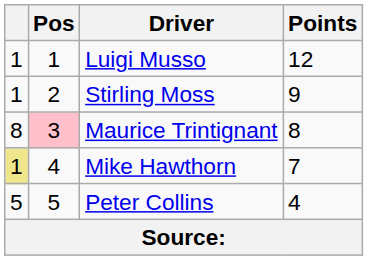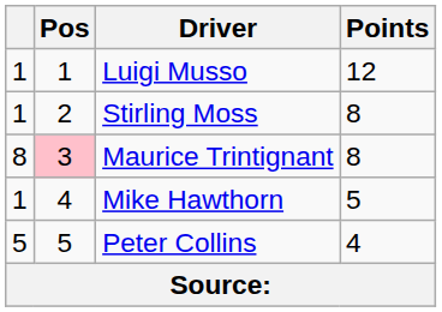 <table class="wikitable" style="font-size: 95%;">
 <tr>
 <th></th>
 <th>Pos</th>
 <th>Driver</th>
 <th>Points</th>
 </tr>
 <tr>
 <td align="left"> 1</td>
 <td align="center">1</td>
 <td> <a href='#'>Luigi Musso</a></td>
 <td align="left">12</td>
 </tr>
 <tr>
 <td align="left"> 1</td>
 <td align="center">2</td>
 <td> <a href='#'>Stirling Moss</a></td>
-<td align="left">9</td>
+<td align="left">8</td>
 </tr>
 <tr>
 <td align="left"> 8</td>
 <td align="center" style="background: pink;">3</td>
 <td> <a href='#'>Maurice Trintignant</a></td>
 <td align="left">8</td>
 </tr>
 <tr>
-<td align="left" style="background: khaki;"> 1</td>
+<td align="left"> 1</td>
 <td align="center">4</td>
 <td> <a href='#'>Mike Hawthorn</a></td>
-<td align="left">7</td>
+<td align="left">5</td>
 </tr>
 <tr>
 <td align="left"> 5</td>
 <td align="center">5</td>
 <td> <a href='#'>Peter Collins</a></td>
 <td align="left">4</td>
 </tr>
 <tr>
 <th colspan=4>Source: </th>
 </tr>
 </table>
